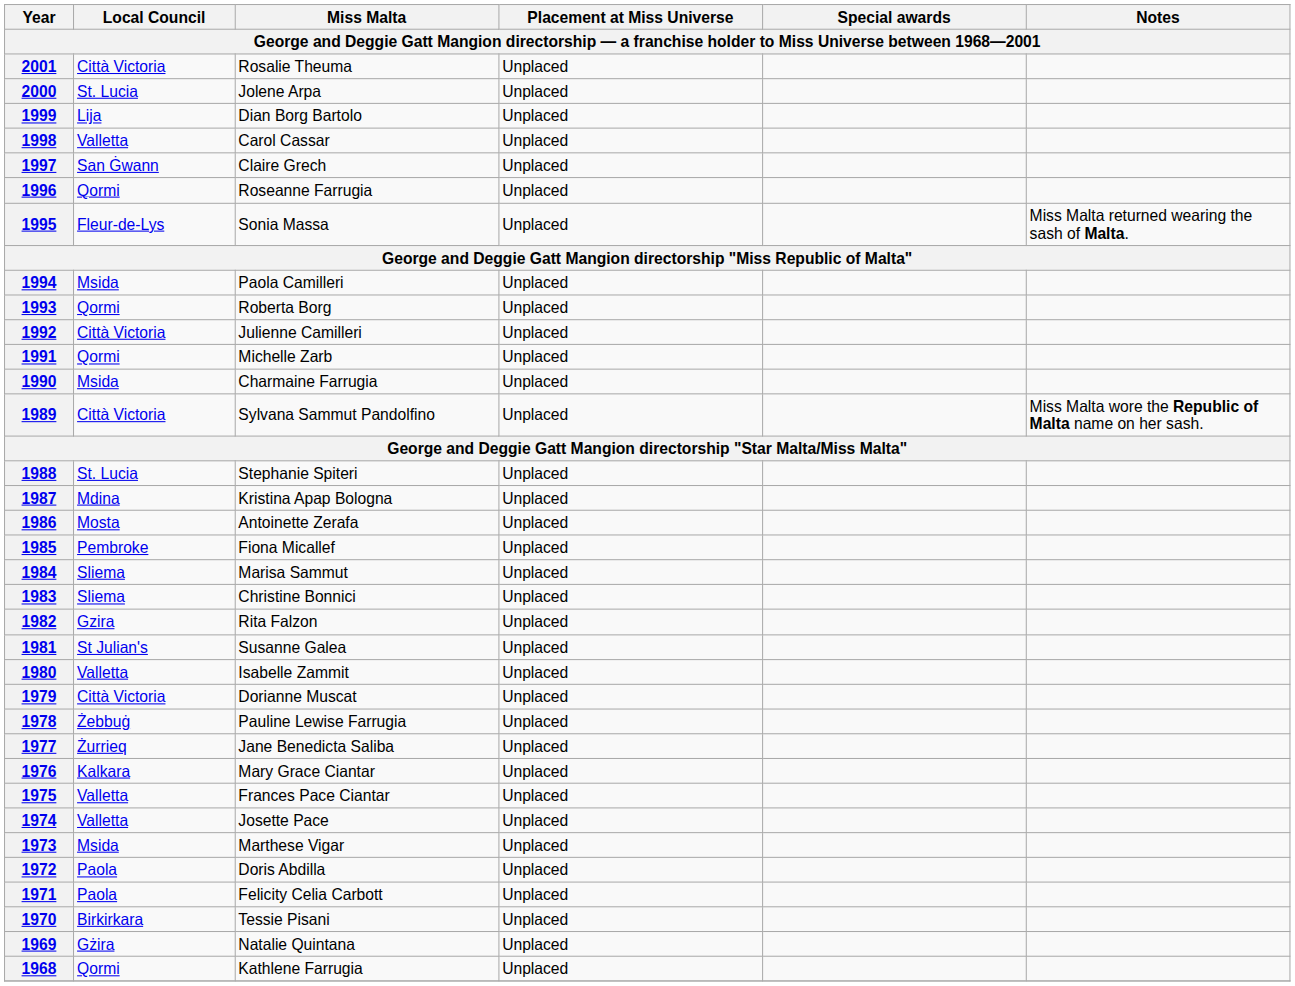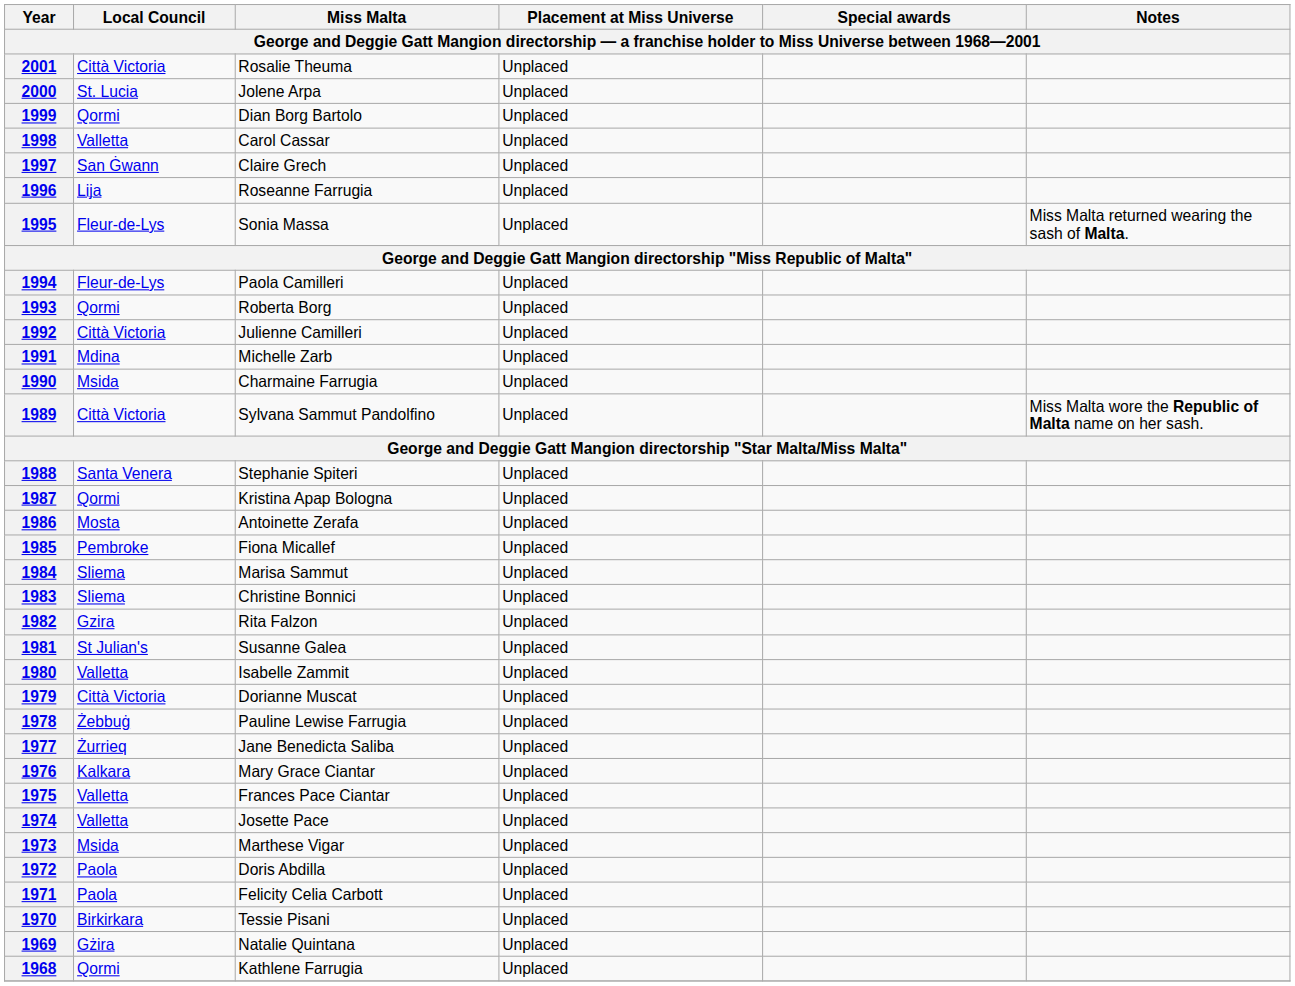 <table class="wikitable " style="font-size: 95%;">
 <tr>
 <th width="60">Year</th>
 <th width="150">Local Council</th>
 <th width="250">Miss Malta</th>
 <th width="250">Placement at Miss Universe</th>
 <th width="250">Special awards</th>
 <th width="250">Notes</th>
 </tr>
 <tr>
 <th colspan="6">George and Deggie Gatt Mangion directorship — a franchise holder to Miss Universe between 1968―2001</th>
 </tr>
 <tr>
 <th><a href='#'>2001</a></th>
 <td><a href='#'>Città Victoria</a></td>
 <td>Rosalie Theuma</td>
 <td>Unplaced</td>
 <td></td>
 <td></td>
 </tr>
 <tr>
 <th><a href='#'>2000</a></th>
 <td><a href='#'>St. Lucia</a></td>
 <td>Jolene Arpa</td>
 <td>Unplaced</td>
 <td></td>
 <td></td>
 </tr>
 <tr>
 <th><a href='#'>1999</a></th>
-<td><a href='#'>Lija</a></td>
+<td><a href='#'>Qormi</a></td>
 <td>Dian Borg Bartolo</td>
 <td>Unplaced</td>
 <td></td>
 <td></td>
 </tr>
 <tr>
 <th><a href='#'>1998</a></th>
 <td><a href='#'>Valletta</a></td>
 <td>Carol Cassar</td>
 <td>Unplaced</td>
 <td></td>
 <td></td>
 </tr>
 <tr>
 <th><a href='#'>1997</a></th>
 <td><a href='#'>San Ġwann</a></td>
 <td>Claire Grech</td>
 <td>Unplaced</td>
 <td></td>
 <td></td>
 </tr>
 <tr>
 <th><a href='#'>1996</a></th>
-<td><a href='#'>Qormi</a></td>
+<td><a href='#'>Lija</a></td>
 <td>Roseanne Farrugia</td>
 <td>Unplaced</td>
 <td></td>
 <td></td>
 </tr>
 <tr>
 <th><a href='#'>1995</a></th>
 <td><a href='#'>Fleur-de-Lys</a></td>
 <td>Sonia Massa</td>
 <td>Unplaced</td>
 <td></td>
 <td>Miss Malta returned wearing the sash of <strong>Malta</strong>.</td>
 </tr>
 <tr>
 <th colspan="6">George and Deggie Gatt Mangion directorship "Miss Republic of Malta"</th>
 </tr>
 <tr>
 <th><a href='#'>1994</a></th>
-<td><a href='#'>Msida</a></td>
+<td><a href='#'>Fleur-de-Lys</a></td>
 <td>Paola Camilleri</td>
 <td>Unplaced</td>
 <td></td>
 <td></td>
 </tr>
 <tr>
 <th><a href='#'>1993</a></th>
 <td><a href='#'>Qormi</a></td>
 <td>Roberta Borg</td>
 <td>Unplaced</td>
 <td></td>
 <td></td>
 </tr>
 <tr>
 <th><a href='#'>1992</a></th>
 <td><a href='#'>Città Victoria</a></td>
 <td>Julienne Camilleri</td>
 <td>Unplaced</td>
 <td></td>
 <td></td>
 </tr>
 <tr>
 <th><a href='#'>1991</a></th>
-<td><a href='#'>Qormi</a></td>
+<td><a href='#'>Mdina</a></td>
 <td>Michelle Zarb</td>
 <td>Unplaced</td>
 <td></td>
 <td></td>
 </tr>
 <tr>
 <th><a href='#'>1990</a></th>
 <td><a href='#'>Msida</a></td>
 <td>Charmaine Farrugia</td>
 <td>Unplaced</td>
 <td></td>
 <td></td>
 </tr>
 <tr>
 <th><a href='#'>1989</a></th>
 <td><a href='#'>Città Victoria</a></td>
 <td>Sylvana Sammut Pandolfino</td>
 <td>Unplaced</td>
 <td></td>
 <td>Miss Malta wore the <strong>Republic of Malta</strong> name on her sash.</td>
 </tr>
 <tr>
 <th colspan="6">George and Deggie Gatt Mangion directorship "Star Malta/Miss Malta"</th>
 </tr>
 <tr>
 <th><a href='#'>1988</a></th>
-<td><a href='#'>St. Lucia</a></td>
+<td><a href='#'>Santa Venera</a></td>
 <td>Stephanie Spiteri</td>
 <td>Unplaced</td>
 <td></td>
 <td></td>
 </tr>
 <tr>
 <th><a href='#'>1987</a></th>
-<td><a href='#'>Mdina</a></td>
+<td><a href='#'>Qormi</a></td>
 <td>Kristina Apap Bologna</td>
 <td>Unplaced</td>
 <td></td>
 <td></td>
 </tr>
 <tr>
 <th><a href='#'>1986</a></th>
 <td><a href='#'>Mosta</a></td>
 <td>Antoinette Zerafa</td>
 <td>Unplaced</td>
 <td></td>
 <td></td>
 </tr>
 <tr>
 <th><a href='#'>1985</a></th>
 <td><a href='#'>Pembroke</a></td>
 <td>Fiona Micallef</td>
 <td>Unplaced</td>
 <td></td>
 <td></td>
 </tr>
 <tr>
 <th><a href='#'>1984</a></th>
 <td><a href='#'>Sliema</a></td>
 <td>Marisa Sammut</td>
 <td>Unplaced</td>
 <td></td>
 <td></td>
 </tr>
 <tr>
 <th><a href='#'>1983</a></th>
 <td><a href='#'>Sliema</a></td>
 <td>Christine Bonnici</td>
 <td>Unplaced</td>
 <td></td>
 <td></td>
 </tr>
 <tr>
 <th><a href='#'>1982</a></th>
 <td><a href='#'>Gzira</a></td>
 <td>Rita Falzon</td>
 <td>Unplaced</td>
 <td></td>
 <td></td>
 </tr>
 <tr>
 <th><a href='#'>1981</a></th>
 <td><a href='#'>St Julian's</a></td>
 <td>Susanne Galea</td>
 <td>Unplaced</td>
 <td></td>
 <td></td>
 </tr>
 <tr>
 <th><a href='#'>1980</a></th>
 <td><a href='#'>Valletta</a></td>
 <td>Isabelle Zammit</td>
 <td>Unplaced</td>
 <td></td>
 <td></td>
 </tr>
 <tr>
 <th><a href='#'>1979</a></th>
 <td><a href='#'>Città Victoria</a></td>
 <td>Dorianne Muscat</td>
 <td>Unplaced</td>
 <td></td>
 <td></td>
 </tr>
 <tr>
 <th><a href='#'>1978</a></th>
 <td><a href='#'>Żebbuġ</a></td>
 <td>Pauline Lewise Farrugia</td>
 <td>Unplaced</td>
 <td></td>
 <td></td>
 </tr>
 <tr>
 <th><a href='#'>1977</a></th>
 <td><a href='#'>Żurrieq</a></td>
 <td>Jane Benedicta Saliba</td>
 <td>Unplaced</td>
 <td></td>
 <td></td>
 </tr>
 <tr>
 <th><a href='#'>1976</a></th>
 <td><a href='#'>Kalkara</a></td>
 <td>Mary Grace Ciantar</td>
 <td>Unplaced</td>
 <td></td>
 <td></td>
 </tr>
 <tr>
 <th><a href='#'>1975</a></th>
 <td><a href='#'>Valletta</a></td>
 <td>Frances Pace Ciantar</td>
 <td>Unplaced</td>
 <td></td>
 <td></td>
 </tr>
 <tr>
 <th><a href='#'>1974</a></th>
 <td><a href='#'>Valletta</a></td>
 <td>Josette Pace</td>
 <td>Unplaced</td>
 <td></td>
 <td></td>
 </tr>
 <tr>
 <th><a href='#'>1973</a></th>
 <td><a href='#'>Msida</a></td>
 <td>Marthese Vigar</td>
 <td>Unplaced</td>
 <td></td>
 <td></td>
 </tr>
 <tr>
 <th><a href='#'>1972</a></th>
 <td><a href='#'>Paola</a></td>
 <td>Doris Abdilla</td>
 <td>Unplaced</td>
 <td></td>
 <td></td>
 </tr>
 <tr>
 <th><a href='#'>1971</a></th>
 <td><a href='#'>Paola</a></td>
 <td>Felicity Celia Carbott</td>
 <td>Unplaced</td>
 <td></td>
 <td></td>
 </tr>
 <tr>
 <th><a href='#'>1970</a></th>
 <td><a href='#'>Birkirkara</a></td>
 <td>Tessie Pisani</td>
 <td>Unplaced</td>
 <td></td>
 <td></td>
 </tr>
 <tr>
 <th><a href='#'>1969</a></th>
 <td><a href='#'>Gżira</a></td>
 <td>Natalie Quintana</td>
 <td>Unplaced</td>
 <td></td>
 <td></td>
 </tr>
 <tr>
 <th><a href='#'>1968</a></th>
 <td><a href='#'>Qormi</a></td>
 <td>Kathlene Farrugia</td>
 <td>Unplaced</td>
 <td></td>
 <td></td>
 </tr>
 <tr>
 </tr>
 </table>
